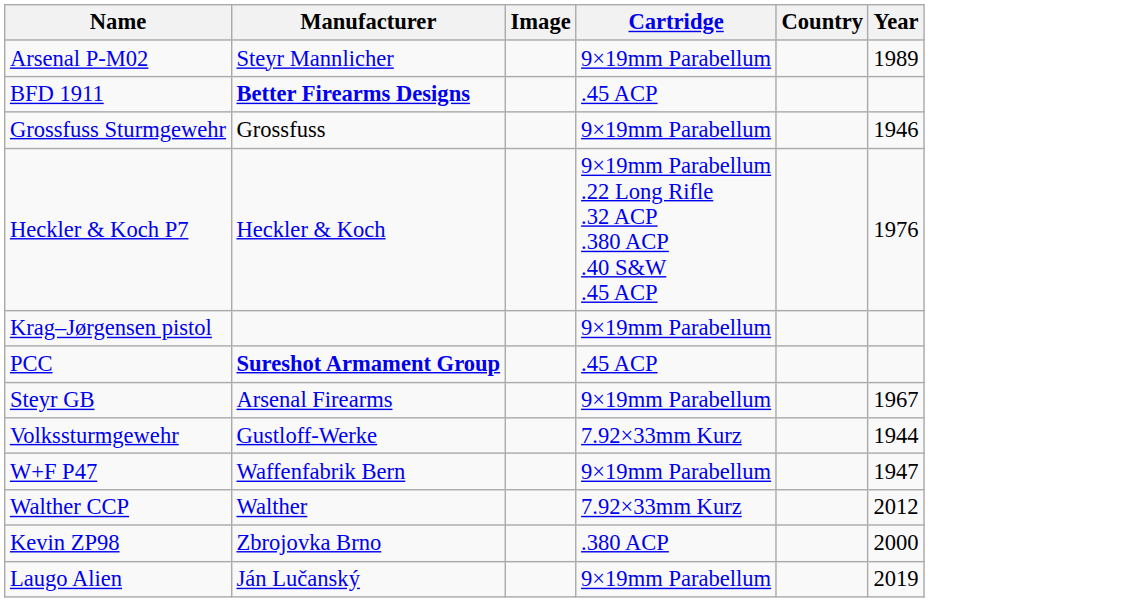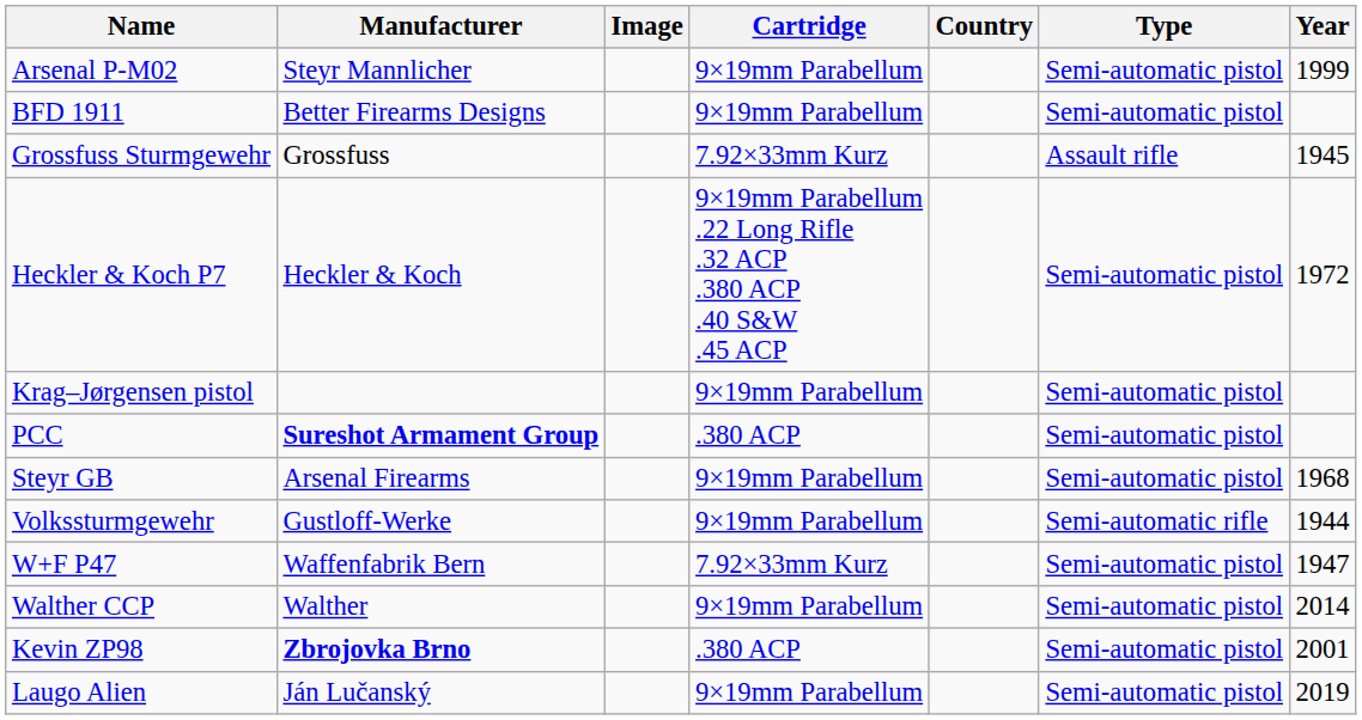 <table class="wikitable sortable">
 <tr>
 <th>Name</th>
 <th>Manufacturer</th>
 <th class="unsortable">Image</th>
 <th><a href='#'>Cartridge</a></th>
 <th>Country</th>
+<th>Type</th>
 <th>Year</th>
 </tr>
 <tr>
 <td><a href='#'>Arsenal P-M02</a></td>
 <td><a href='#'>Steyr Mannlicher</a></td>
 <td></td>
 <td><a href='#'>9×19mm Parabellum</a></td>
 <td></td>
-<td>1989</td>
+<td><a href='#'>Semi-automatic pistol</a></td>
+<td>1999</td>
 </tr>
 <tr>
 <td><a href='#'>BFD 1911</a></td>
-<td><strong><a href='#'>Better Firearms Designs</a></strong></td>
+<td><a href='#'>Better Firearms Designs</a></td>
 <td></td>
-<td><a href='#'>.45 ACP</a></td>
+<td><a href='#'>9×19mm Parabellum</a></td>
 <td></td>
+<td><a href='#'>Semi-automatic pistol</a></td>
 <td></td>
 </tr>
 <tr>
 <td><a href='#'>Grossfuss Sturmgewehr</a></td>
 <td>Grossfuss</td>
 <td></td>
-<td><a href='#'>9×19mm Parabellum</a></td>
+<td><a href='#'>7.92×33mm Kurz</a></td>
 <td></td>
-<td>1946</td>
+<td><a href='#'>Assault rifle</a></td>
+<td>1945</td>
 </tr>
 <tr>
 <td><a href='#'>Heckler & Koch P7</a></td>
 <td><a href='#'>Heckler & Koch</a></td>
 <td></td>
 <td><a href='#'>9×19mm Parabellum</a><br><a href='#'>.22 Long Rifle</a><br><a href='#'>.32 ACP</a><br><a href='#'>.380 ACP</a><br><a href='#'>.40 S&W</a><br><a href='#'>.45 ACP</a></td>
 <td></td>
-<td>1976</td>
+<td><a href='#'>Semi-automatic pistol</a></td>
+<td>1972</td>
 </tr>
 <tr>
 <td><a href='#'>Krag–Jørgensen pistol</a></td>
 <td></td>
 <td></td>
 <td><a href='#'>9×19mm Parabellum</a></td>
 <td></td>
+<td><a href='#'>Semi-automatic pistol</a></td>
 <td></td>
 </tr>
 <tr>
 <td><a href='#'>PCC</a></td>
 <td><strong><a href='#'>Sureshot Armament Group</a></strong></td>
 <td></td>
-<td><a href='#'>.45 ACP</a></td>
+<td><a href='#'>.380 ACP</a></td>
 <td></td>
+<td><a href='#'>Semi-automatic pistol</a></td>
 <td></td>
 </tr>
 <tr>
 <td><a href='#'>Steyr GB</a></td>
 <td><a href='#'>Arsenal Firearms</a></td>
 <td></td>
 <td><a href='#'>9×19mm Parabellum</a></td>
 <td></td>
-<td>1967</td>
+<td><a href='#'>Semi-automatic pistol</a></td>
+<td>1968</td>
 </tr>
 <tr>
 <td><a href='#'>Volkssturmgewehr</a></td>
 <td><a href='#'>Gustloff-Werke</a></td>
 <td></td>
-<td><a href='#'>7.92×33mm Kurz</a></td>
+<td><a href='#'>9×19mm Parabellum</a></td>
 <td></td>
+<td><a href='#'>Semi-automatic rifle</a></td>
 <td>1944</td>
 </tr>
 <tr>
 <td><a href='#'>W+F P47</a></td>
 <td><a href='#'>Waffenfabrik Bern</a></td>
 <td></td>
-<td><a href='#'>9×19mm Parabellum</a></td>
+<td><a href='#'>7.92×33mm Kurz</a></td>
 <td></td>
+<td><a href='#'>Semi-automatic pistol</a></td>
 <td>1947</td>
 </tr>
 <tr>
 <td><a href='#'>Walther CCP</a></td>
 <td><a href='#'>Walther</a></td>
 <td></td>
-<td><a href='#'>7.92×33mm Kurz</a></td>
+<td><a href='#'>9×19mm Parabellum</a></td>
 <td></td>
-<td>2012</td>
+<td><a href='#'>Semi-automatic pistol</a></td>
+<td>2014</td>
 </tr>
 <tr>
 <td><a href='#'>Kevin ZP98</a></td>
-<td><a href='#'>Zbrojovka Brno</a></td>
+<td><strong><a href='#'>Zbrojovka Brno</a></strong></td>
 <td></td>
 <td><a href='#'>.380 ACP</a></td>
 <td></td>
-<td>2000</td>
+<td><a href='#'>Semi-automatic pistol</a></td>
+<td>2001</td>
 </tr>
 <tr>
 <td><a href='#'>Laugo Alien</a></td>
 <td><a href='#'>Ján Lučanský</a></td>
 <td></td>
 <td><a href='#'>9×19mm Parabellum</a></td>
 <td></td>
+<td><a href='#'>Semi-automatic pistol</a></td>
 <td>2019</td>
 </tr>
 </table>
